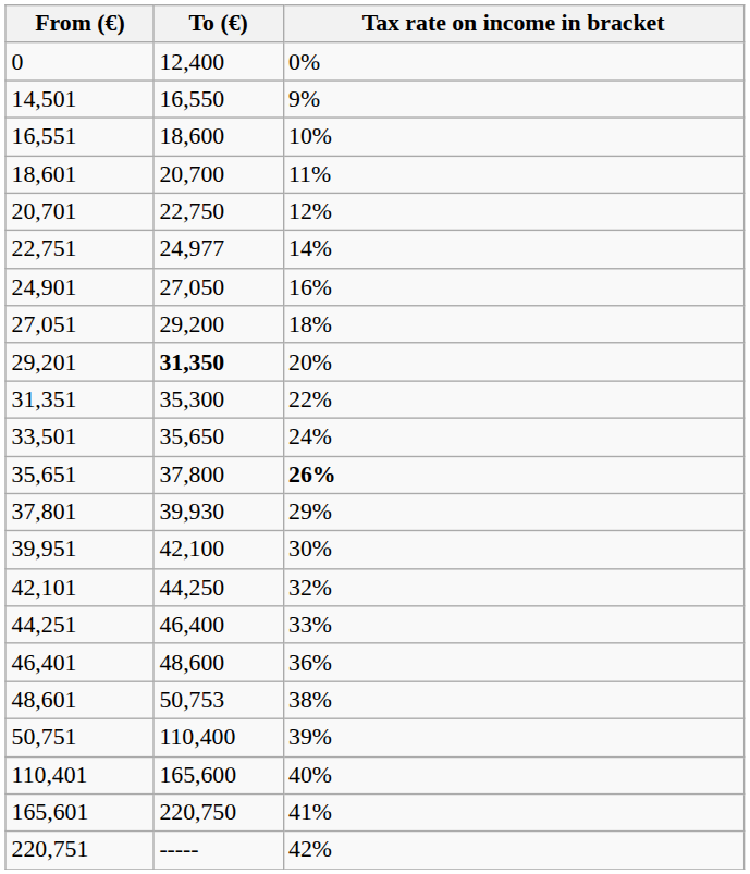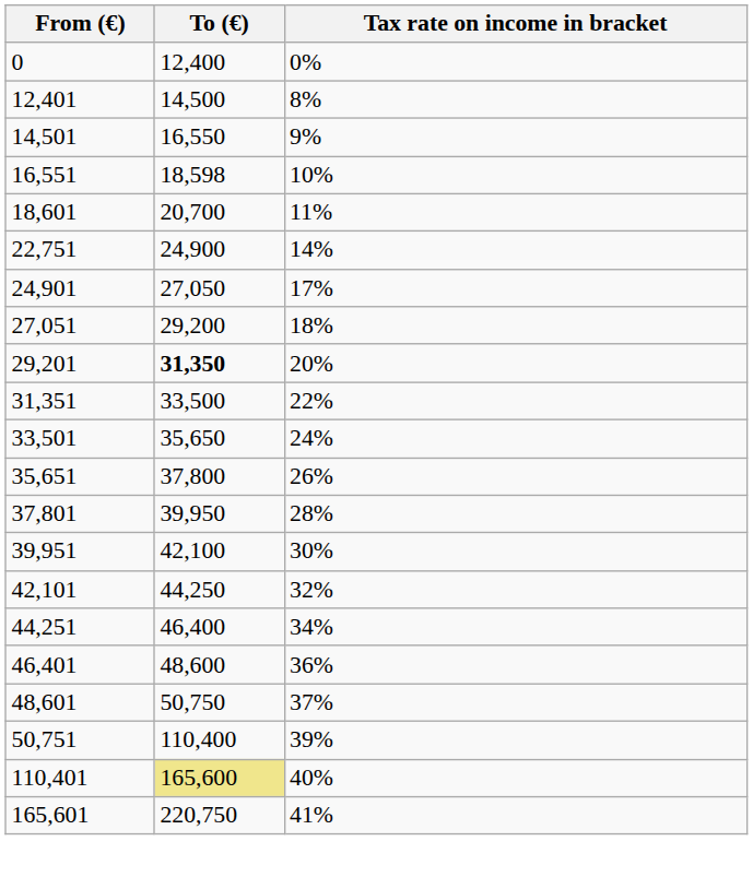 <table class="wikitable" style="width:80%;margin-left: auto; margin-right: auto; border: none;">
 <tr>
 <th>From (€)</th>
 <th>To (€)</th>
 <th>Tax rate on income in bracket</th>
 </tr>
 <tr>
 <td>0</td>
 <td>12,400</td>
 <td>0%</td>
 </tr>
 <tr>
+<td>12,401</td>
+<td>14,500</td>
+<td>8%</td>
+</tr>
+<tr>
 <td>14,501</td>
 <td>16,550</td>
 <td>9%</td>
 </tr>
 <tr>
 <td>16,551</td>
-<td>18,600</td>
+<td>18,598</td>
 <td>10%</td>
 </tr>
 <tr>
 <td>18,601</td>
 <td>20,700</td>
 <td>11%</td>
 </tr>
 <tr>
-<td>20,701</td>
-<td>22,750</td>
-<td>12%</td>
-</tr>
-<tr>
 <td>22,751</td>
-<td>24,977</td>
+<td>24,900</td>
 <td>14%</td>
 </tr>
 <tr>
 <td>24,901</td>
 <td>27,050</td>
-<td>16%</td>
+<td>17%</td>
 </tr>
 <tr>
 <td>27,051</td>
 <td>29,200</td>
 <td>18%</td>
 </tr>
 <tr>
 <td>29,201</td>
 <td><strong>31,350</strong></td>
 <td>20%</td>
 </tr>
 <tr>
 <td>31,351</td>
-<td>35,300</td>
+<td>33,500</td>
 <td>22%</td>
 </tr>
 <tr>
 <td>33,501</td>
 <td>35,650</td>
 <td>24%</td>
 </tr>
 <tr>
 <td>35,651</td>
 <td>37,800</td>
-<td><strong>26%</strong></td>
+<td>26%</td>
 </tr>
 <tr>
 <td>37,801</td>
-<td>39,930</td>
-<td>29%</td>
+<td>39,950</td>
+<td>28%</td>
 </tr>
 <tr>
 <td>39,951</td>
 <td>42,100</td>
 <td>30%</td>
 </tr>
 <tr>
 <td>42,101</td>
 <td>44,250</td>
 <td>32%</td>
 </tr>
 <tr>
 <td>44,251</td>
 <td>46,400</td>
-<td>33%</td>
+<td>34%</td>
 </tr>
 <tr>
 <td>46,401</td>
 <td>48,600</td>
 <td>36%</td>
 </tr>
 <tr>
 <td>48,601</td>
-<td>50,753</td>
-<td>38%</td>
+<td>50,750</td>
+<td>37%</td>
 </tr>
 <tr>
 <td>50,751</td>
 <td>110,400</td>
 <td>39%</td>
 </tr>
 <tr>
 <td>110,401</td>
-<td>165,600</td>
+<td style="background: khaki;">165,600</td>
 <td>40%</td>
 </tr>
 <tr>
 <td>165,601</td>
 <td>220,750</td>
 <td>41%</td>
 </tr>
-<tr>
-<td>220,751</td>
-<td>-----</td>
-<td>42%</td>
-</tr>
 </table>
